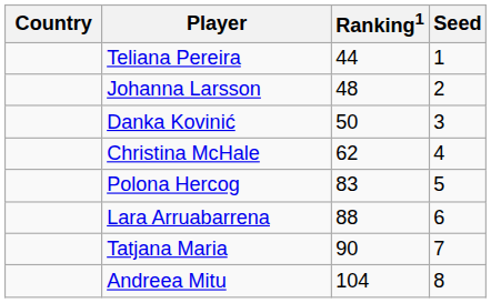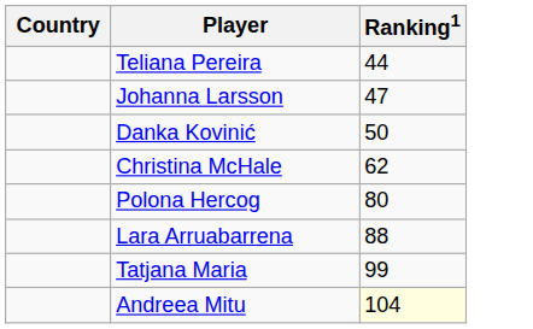 <table class="sortable wikitable">
 <tr>
 <th width="70">Country</th>
 <th width="175">Player</th>
 <th>Ranking<sup>1</sup></th>
-<th>Seed</th>
 </tr>
 <tr>
 <td></td>
 <td><a href='#'>Teliana Pereira</a></td>
 <td>44</td>
-<td>1</td>
 </tr>
 <tr>
 <td></td>
 <td><a href='#'>Johanna Larsson</a></td>
-<td>48</td>
-<td>2</td>
+<td>47</td>
 </tr>
 <tr>
 <td></td>
 <td><a href='#'>Danka Kovinić</a></td>
 <td>50</td>
-<td>3</td>
 </tr>
 <tr>
 <td></td>
 <td><a href='#'>Christina McHale</a></td>
 <td>62</td>
-<td>4</td>
 </tr>
 <tr>
 <td></td>
 <td><a href='#'>Polona Hercog</a></td>
-<td>83</td>
-<td>5</td>
+<td>80</td>
 </tr>
 <tr>
 <td></td>
 <td><a href='#'>Lara Arruabarrena</a></td>
 <td>88</td>
-<td>6</td>
 </tr>
 <tr>
 <td></td>
 <td><a href='#'>Tatjana Maria</a></td>
-<td>90</td>
-<td>7</td>
+<td>99</td>
 </tr>
 <tr>
 <td></td>
 <td><a href='#'>Andreea Mitu</a></td>
-<td>104</td>
-<td>8</td>
+<td style="background: lightyellow;">104</td>
 </tr>
 </table>
